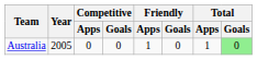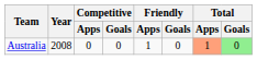 <table class="wikitable" style="text-align:center">
 <tr>
 <th rowspan=2>Team</th>
 <th rowspan=2>Year</th>
 <th colspan=2>Competitive</th>
 <th colspan=2>Friendly</th>
 <th colspan=2>Total</th>
 </tr>
 <tr>
 <th>Apps</th>
 <th>Goals</th>
 <th>Apps</th>
 <th>Goals</th>
 <th>Apps</th>
 <th>Goals</th>
 </tr>
 <tr>
 <td><a href='#'>Australia</a></td>
-<td>2005</td>
+<td>2008</td>
 <td>0</td>
 <td>0</td>
 <td>1</td>
 <td>0</td>
-<td>1</td>
+<td style="background: lightsalmon;">1</td>
 <td style="background: lightgreen;">0</td>
 </tr>
 </table>
